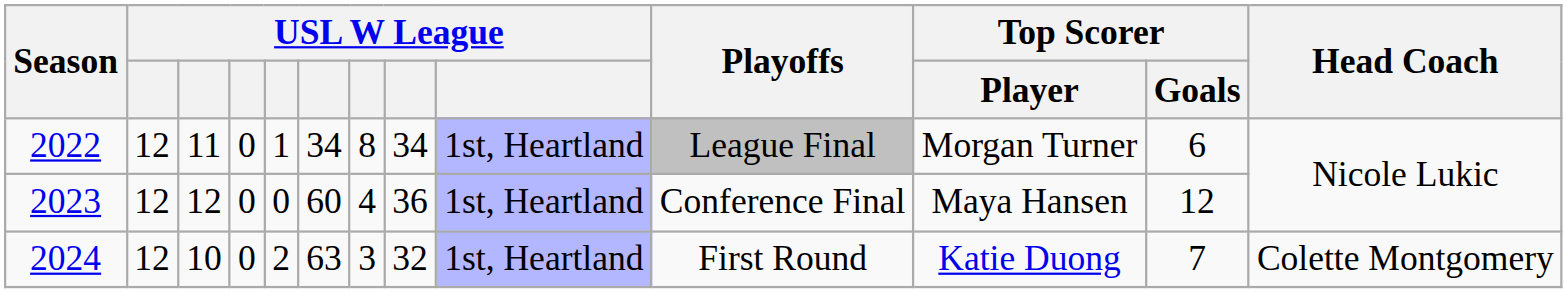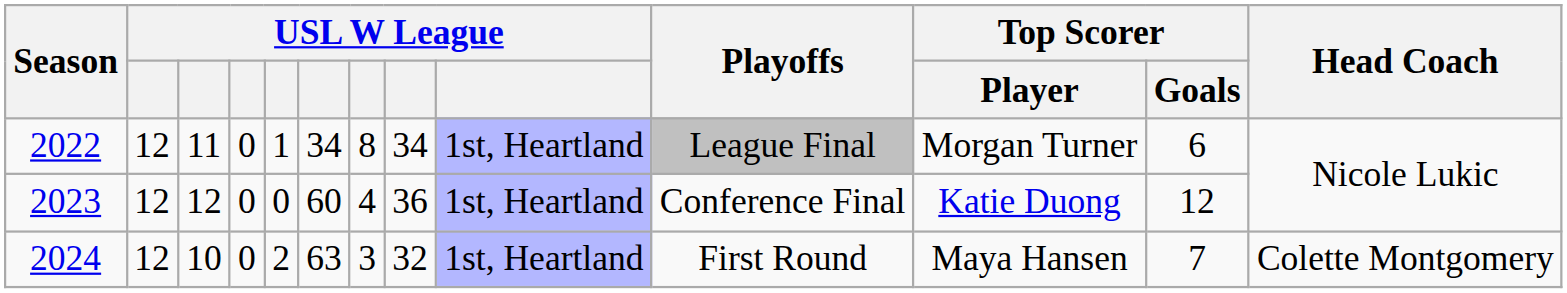 <table class="wikitable" style="text-align: center">
 <tr>
 <th scope="col" rowspan="2">Season</th>
 <th colspan=8 class="unsortable"><a href='#'>USL W League</a></th>
 <th scope="col" rowspan="2" class="unsortable">Playoffs</th>
 <th scope="col" colspan="2" class="unsortable">Top Scorer</th>
 <th scope="col" rowspan="2" class="unsortable">Head Coach</th>
 </tr>
 <tr>
 <th></th>
 <th></th>
 <th></th>
 <th></th>
 <th></th>
 <th></th>
 <th></th>
 <th></th>
 <th class="unsortable">Player</th>
 <th class="unsortable">Goals</th>
 </tr>
 <tr>
 <td><a href='#'>2022</a></td>
 <td>12</td>
 <td>11</td>
 <td>0</td>
 <td>1</td>
 <td>34</td>
 <td>8</td>
 <td>34</td>
 <td bgcolor=#b3b7ff>1st, Heartland</td>
 <td bgcolor=silver>League Final</td>
 <td> Morgan Turner</td>
 <td>6</td>
 <td rowspan=2> Nicole Lukic</td>
 </tr>
 <tr>
 <td><a href='#'>2023</a></td>
 <td>12</td>
 <td>12</td>
 <td>0</td>
 <td>0</td>
 <td>60</td>
 <td>4</td>
 <td>36</td>
 <td bgcolor=#b3b7ff>1st, Heartland</td>
 <td>Conference Final</td>
-<td> Maya Hansen</td>
+<td> <a href='#'>Katie Duong</a></td>
 <td>12</td>
 </tr>
 <tr>
 <td><a href='#'>2024</a></td>
 <td>12</td>
 <td>10</td>
 <td>0</td>
 <td>2</td>
 <td>63</td>
 <td>3</td>
 <td>32</td>
 <td bgcolor=#b3b7ff>1st, Heartland</td>
 <td>First Round</td>
-<td> <a href='#'>Katie Duong</a></td>
+<td> Maya Hansen</td>
 <td>7</td>
 <td> Colette Montgomery</td>
 </tr>
 </table>
